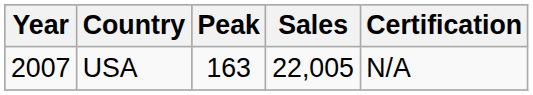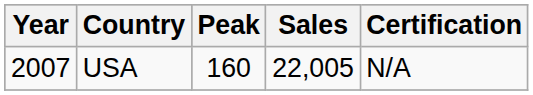 <table class="wikitable">
 <tr>
 <th>Year</th>
 <th>Country</th>
 <th>Peak</th>
 <th>Sales</th>
 <th>Certification</th>
 </tr>
 <tr>
 <td>2007</td>
 <td>USA</td>
-<td align="center">163</td>
+<td align="center">160</td>
 <td>22,005</td>
 <td>N/A</td>
 </tr>
 </table>
